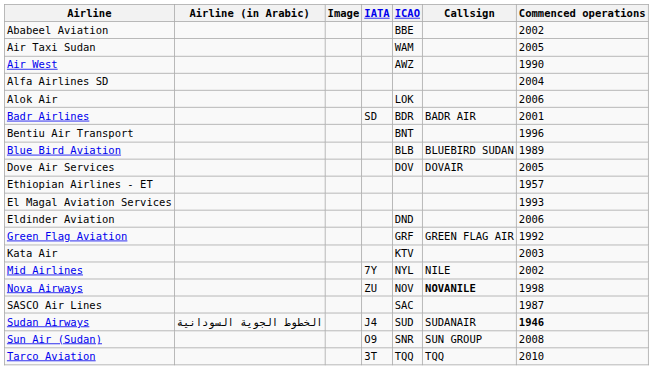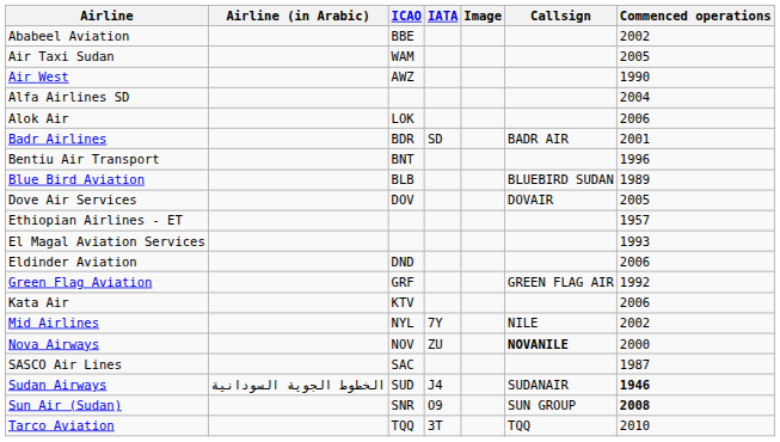 <table class="wikitable sortable">
 <tr>
 <th>Airline</th>
 <th>Airline (in Arabic)</th>
+<th><a href='#'>ICAO</a></th>
+<th><a href='#'>IATA</a></th>
 <th>Image</th>
-<th><a href='#'>IATA</a></th>
-<th><a href='#'>ICAO</a></th>
 <th>Callsign</th>
 <th>Commenced operations</th>
 </tr>
 <tr>
 <td>Ababeel Aviation</td>
 <td></td>
+<td>BBE</td>
 <td></td>
 <td></td>
-<td>BBE</td>
 <td></td>
 <td>2002</td>
 </tr>
 <tr>
 <td>Air Taxi Sudan</td>
 <td></td>
+<td>WAM</td>
 <td></td>
 <td></td>
-<td>WAM</td>
 <td></td>
 <td>2005</td>
 </tr>
 <tr>
 <td><a href='#'>Air West</a></td>
 <td></td>
+<td>AWZ</td>
 <td></td>
 <td></td>
-<td>AWZ</td>
 <td></td>
 <td>1990</td>
 </tr>
 <tr>
 <td>Alfa Airlines SD</td>
 <td></td>
 <td></td>
 <td></td>
 <td></td>
 <td></td>
 <td>2004</td>
 </tr>
 <tr>
 <td>Alok Air</td>
 <td></td>
+<td>LOK</td>
 <td></td>
 <td></td>
-<td>LOK</td>
 <td></td>
 <td>2006</td>
 </tr>
 <tr>
 <td><a href='#'>Badr Airlines</a></td>
 <td></td>
+<td>BDR</td>
+<td>SD</td>
 <td></td>
-<td>SD</td>
-<td>BDR</td>
 <td>BADR AIR</td>
 <td>2001</td>
 </tr>
 <tr>
 <td>Bentiu Air Transport</td>
 <td></td>
+<td>BNT</td>
 <td></td>
 <td></td>
-<td>BNT</td>
 <td></td>
 <td>1996</td>
 </tr>
 <tr>
 <td><a href='#'>Blue Bird Aviation</a></td>
 <td></td>
+<td>BLB</td>
 <td></td>
 <td></td>
-<td>BLB</td>
 <td>BLUEBIRD SUDAN</td>
 <td>1989</td>
 </tr>
 <tr>
 <td>Dove Air Services</td>
 <td></td>
+<td>DOV</td>
 <td></td>
 <td></td>
-<td>DOV</td>
 <td>DOVAIR</td>
 <td>2005</td>
 </tr>
 <tr>
 <td>Ethiopian Airlines - ET</td>
 <td></td>
 <td></td>
 <td></td>
 <td></td>
 <td></td>
 <td>1957</td>
 </tr>
 <tr>
 <td>El Magal Aviation Services</td>
 <td></td>
 <td></td>
 <td></td>
 <td></td>
 <td></td>
 <td>1993</td>
 </tr>
 <tr>
 <td>Eldinder Aviation</td>
 <td></td>
+<td>DND</td>
 <td></td>
 <td></td>
-<td>DND</td>
 <td></td>
 <td>2006</td>
 </tr>
 <tr>
 <td><a href='#'>Green Flag Aviation</a></td>
 <td></td>
+<td>GRF</td>
 <td></td>
 <td></td>
-<td>GRF</td>
 <td>GREEN FLAG AIR</td>
 <td>1992</td>
 </tr>
 <tr>
 <td>Kata Air</td>
 <td></td>
+<td>KTV</td>
 <td></td>
 <td></td>
-<td>KTV</td>
 <td></td>
-<td>2003</td>
+<td>2006</td>
 </tr>
 <tr>
 <td><a href='#'>Mid Airlines</a></td>
 <td></td>
+<td>NYL</td>
+<td>7Y</td>
 <td></td>
-<td>7Y</td>
-<td>NYL</td>
 <td>NILE</td>
 <td>2002</td>
 </tr>
 <tr>
 <td><a href='#'>Nova Airways</a></td>
 <td></td>
+<td>NOV</td>
+<td>ZU</td>
 <td></td>
-<td>ZU</td>
-<td>NOV</td>
 <td><strong>NOVANILE</strong></td>
-<td>1998</td>
+<td>2000</td>
 </tr>
 <tr>
 <td>SASCO Air Lines</td>
 <td></td>
+<td>SAC</td>
 <td></td>
 <td></td>
-<td>SAC</td>
 <td></td>
 <td>1987</td>
 </tr>
 <tr>
 <td><a href='#'>Sudan Airways</a></td>
 <td>الخطوط الجوية السودانية</td>
+<td>SUD</td>
+<td>J4</td>
 <td></td>
-<td>J4</td>
-<td>SUD</td>
 <td>SUDANAIR</td>
 <td><strong>1946</strong></td>
 </tr>
 <tr>
 <td><a href='#'>Sun Air (Sudan)</a></td>
 <td></td>
+<td>SNR</td>
+<td>O9</td>
 <td></td>
-<td>O9</td>
-<td>SNR</td>
 <td>SUN GROUP</td>
-<td>2008</td>
+<td><strong>2008</strong></td>
 </tr>
 <tr>
 <td><a href='#'>Tarco Aviation</a></td>
 <td></td>
+<td>TQQ</td>
+<td>3T</td>
 <td></td>
-<td>3T</td>
-<td>TQQ</td>
 <td>TQQ</td>
 <td>2010</td>
 </tr>
 </table>
